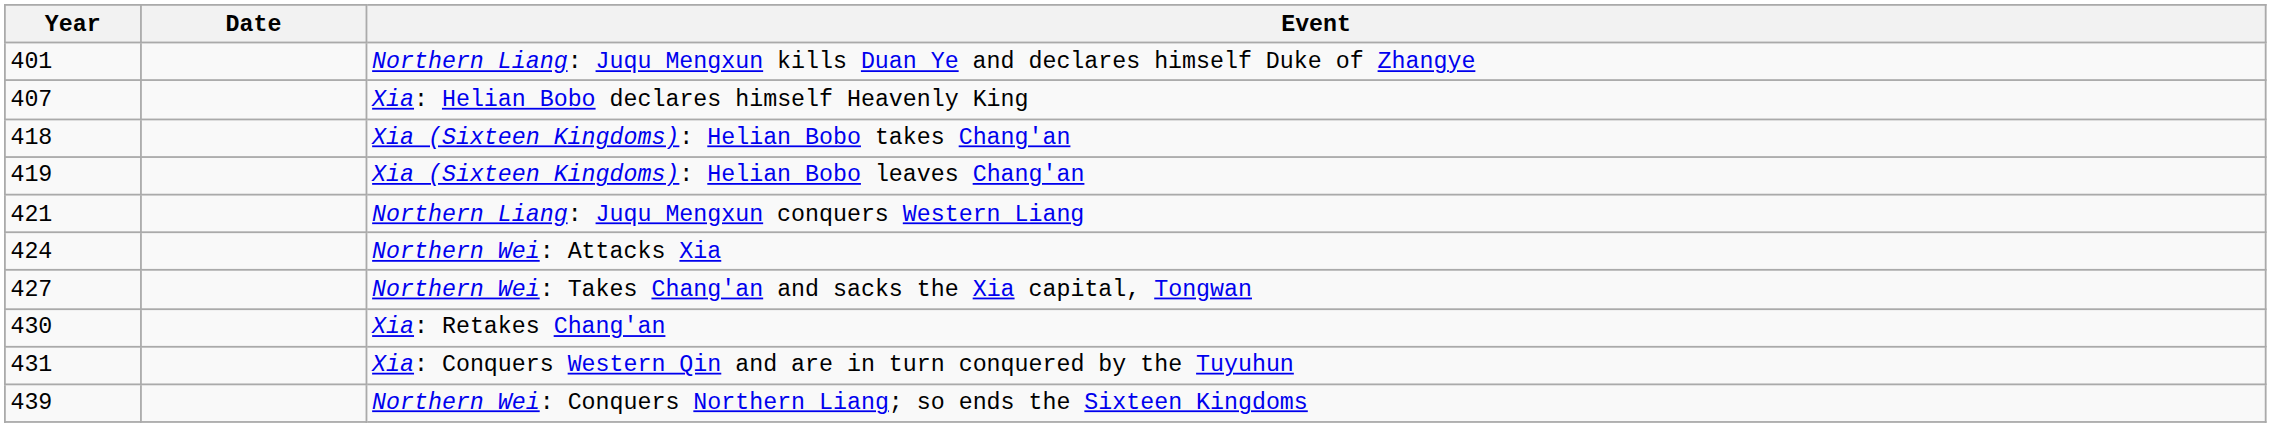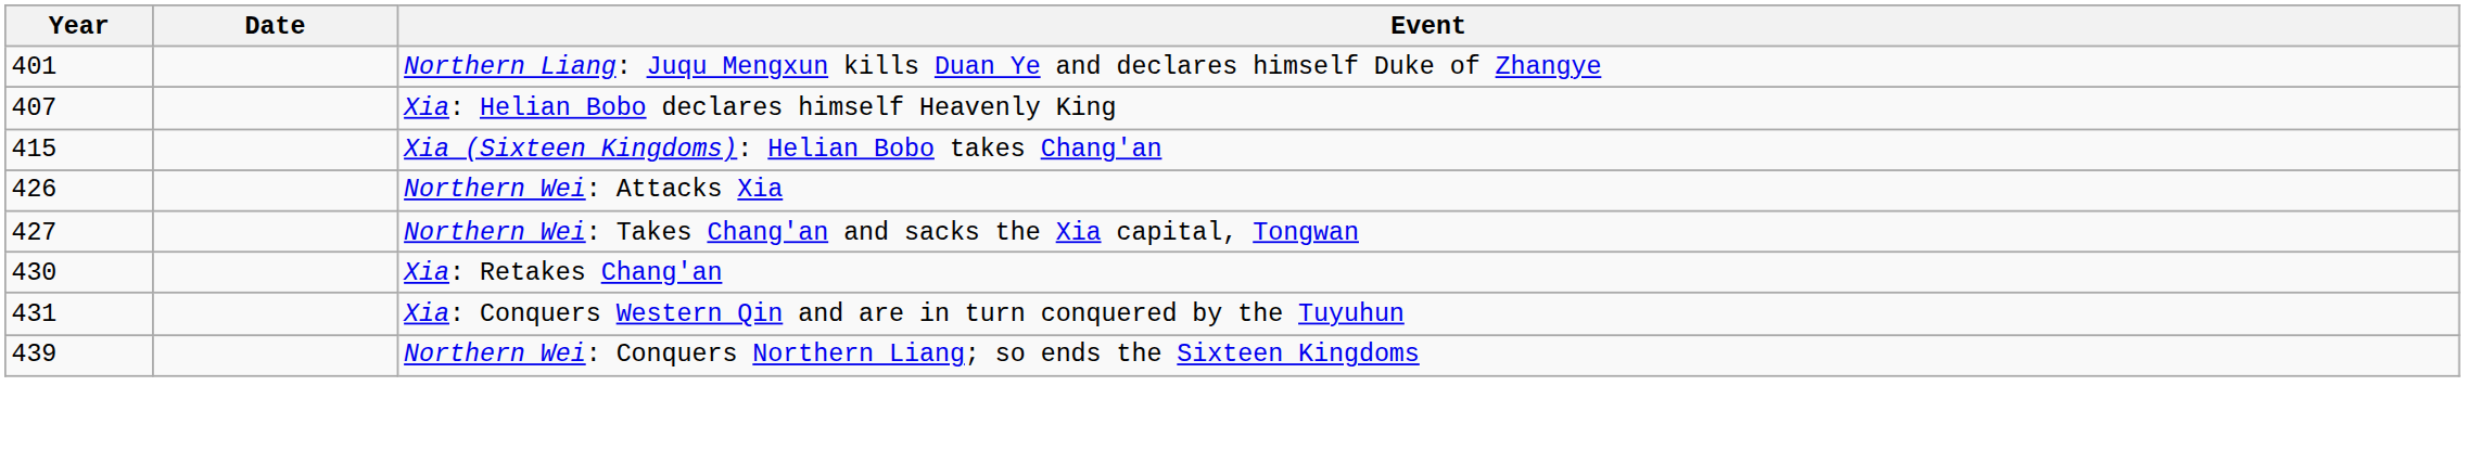 <table class="wikitable" width="100%">
 <tr>
 <th style="width:6%">Year</th>
 <th style="width:10%">Date</th>
 <th>Event</th>
 </tr>
 <tr>
 <td>401</td>
 <td></td>
 <td><em><a href='#'>Northern Liang</a></em>: <a href='#'>Juqu Mengxun</a> kills <a href='#'>Duan Ye</a> and declares himself Duke of <a href='#'>Zhangye</a></td>
 </tr>
 <tr>
 <td>407</td>
 <td></td>
 <td><em><a href='#'>Xia</a></em>: <a href='#'>Helian Bobo</a> declares himself Heavenly King</td>
 </tr>
 <tr>
-<td>418</td>
+<td>415</td>
 <td></td>
 <td><em><a href='#'>Xia (Sixteen Kingdoms)</a></em>: <a href='#'>Helian Bobo</a> takes <a href='#'>Chang'an</a></td>
 </tr>
 <tr>
-<td>419</td>
-<td></td>
-<td><em><a href='#'>Xia (Sixteen Kingdoms)</a></em>: <a href='#'>Helian Bobo</a> leaves <a href='#'>Chang'an</a></td>
-</tr>
-<tr>
-<td>421</td>
-<td></td>
-<td><em><a href='#'>Northern Liang</a></em>: <a href='#'>Juqu Mengxun</a> conquers <a href='#'>Western Liang</a></td>
-</tr>
-<tr>
-<td>424</td>
+<td>426</td>
 <td></td>
 <td><em><a href='#'>Northern Wei</a></em>: Attacks <a href='#'>Xia</a></td>
 </tr>
 <tr>
 <td>427</td>
 <td></td>
 <td><em><a href='#'>Northern Wei</a></em>: Takes <a href='#'>Chang'an</a> and sacks the <a href='#'>Xia</a> capital, <a href='#'>Tongwan</a></td>
 </tr>
 <tr>
 <td>430</td>
 <td></td>
 <td><em><a href='#'>Xia</a></em>: Retakes <a href='#'>Chang'an</a></td>
 </tr>
 <tr>
 <td>431</td>
 <td></td>
 <td><em><a href='#'>Xia</a></em>: Conquers <a href='#'>Western Qin</a> and are in turn conquered by the <a href='#'>Tuyuhun</a></td>
 </tr>
 <tr>
 <td>439</td>
 <td></td>
 <td><em><a href='#'>Northern Wei</a></em>: Conquers <a href='#'>Northern Liang</a>; so ends the <a href='#'>Sixteen Kingdoms</a></td>
 </tr>
 </table>
